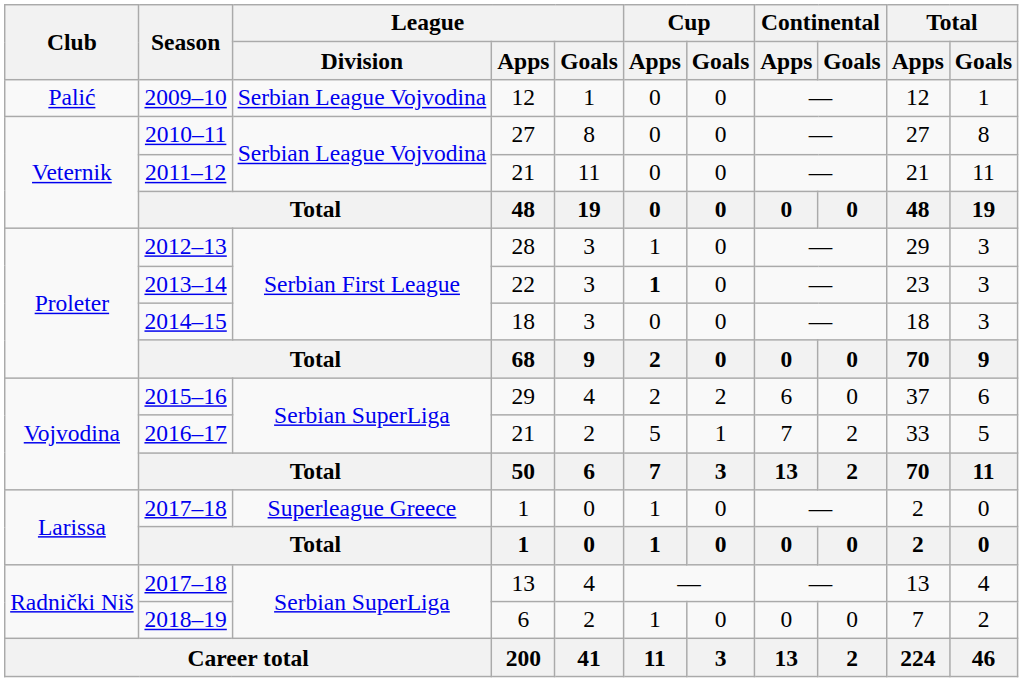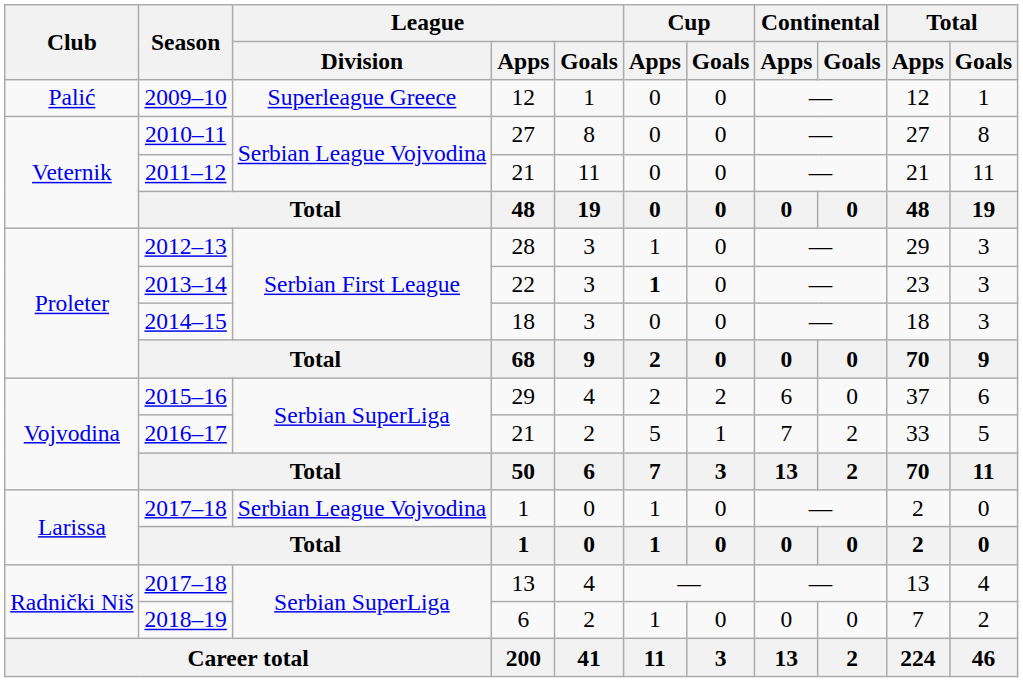 <table class="wikitable" style="text-align:center">
 <tr>
 <th rowspan=2>Club</th>
 <th rowspan=2>Season</th>
 <th colspan=3>League</th>
 <th colspan=2>Cup</th>
 <th colspan=2>Continental</th>
 <th colspan=2>Total</th>
 </tr>
 <tr>
 <th>Division</th>
 <th>Apps</th>
 <th>Goals</th>
 <th>Apps</th>
 <th>Goals</th>
 <th>Apps</th>
 <th>Goals</th>
 <th>Apps</th>
 <th>Goals</th>
 </tr>
 <tr>
 <td><a href='#'>Palić</a></td>
 <td><a href='#'>2009–10</a></td>
-<td><a href='#'>Serbian League Vojvodina</a></td>
+<td><a href='#'>Superleague Greece</a></td>
 <td>12</td>
 <td>1</td>
 <td>0</td>
 <td>0</td>
 <td colspan="2">—</td>
 <td>12</td>
 <td>1</td>
 </tr>
 <tr>
 <td rowspan="3"><a href='#'>Veternik</a></td>
 <td><a href='#'>2010–11</a></td>
 <td rowspan="2"><a href='#'>Serbian League Vojvodina</a></td>
 <td>27</td>
 <td>8</td>
 <td>0</td>
 <td>0</td>
 <td colspan="2">—</td>
 <td>27</td>
 <td>8</td>
 </tr>
 <tr>
 <td><a href='#'>2011–12</a></td>
 <td>21</td>
 <td>11</td>
 <td>0</td>
 <td>0</td>
 <td colspan="2">—</td>
 <td>21</td>
 <td>11</td>
 </tr>
 <tr>
 <th colspan="2">Total</th>
 <th>48</th>
 <th>19</th>
 <th>0</th>
 <th>0</th>
 <th>0</th>
 <th>0</th>
 <th>48</th>
 <th>19</th>
 </tr>
 <tr>
 <td rowspan="4"><a href='#'>Proleter</a></td>
 <td><a href='#'>2012–13</a></td>
 <td rowspan="3"><a href='#'>Serbian First League</a></td>
 <td>28</td>
 <td>3</td>
 <td>1</td>
 <td>0</td>
 <td colspan="2">—</td>
 <td>29</td>
 <td>3</td>
 </tr>
 <tr>
 <td><a href='#'>2013–14</a></td>
 <td>22</td>
 <td>3</td>
 <td><strong>1</strong></td>
 <td>0</td>
 <td colspan="2">—</td>
 <td>23</td>
 <td>3</td>
 </tr>
 <tr>
 <td><a href='#'>2014–15</a></td>
 <td>18</td>
 <td>3</td>
 <td>0</td>
 <td>0</td>
 <td colspan="2">—</td>
 <td>18</td>
 <td>3</td>
 </tr>
 <tr>
 <th colspan="2">Total</th>
 <th>68</th>
 <th>9</th>
 <th>2</th>
 <th>0</th>
 <th>0</th>
 <th>0</th>
 <th>70</th>
 <th>9</th>
 </tr>
 <tr>
 <td rowspan="3"><a href='#'>Vojvodina</a></td>
 <td><a href='#'>2015–16</a></td>
 <td rowspan="2"><a href='#'>Serbian SuperLiga</a></td>
 <td>29</td>
 <td>4</td>
 <td>2</td>
 <td>2</td>
 <td>6</td>
 <td>0</td>
 <td>37</td>
 <td>6</td>
 </tr>
 <tr>
 <td><a href='#'>2016–17</a></td>
 <td>21</td>
 <td>2</td>
 <td>5</td>
 <td>1</td>
 <td>7</td>
 <td>2</td>
 <td>33</td>
 <td>5</td>
 </tr>
 <tr>
 <th colspan="2">Total</th>
 <th>50</th>
 <th>6</th>
 <th>7</th>
 <th>3</th>
 <th>13</th>
 <th>2</th>
 <th>70</th>
 <th>11</th>
 </tr>
 <tr>
 <td rowspan="2"><a href='#'>Larissa</a></td>
 <td><a href='#'>2017–18</a></td>
-<td><a href='#'>Superleague Greece</a></td>
+<td><a href='#'>Serbian League Vojvodina</a></td>
 <td>1</td>
 <td>0</td>
 <td>1</td>
 <td>0</td>
 <td colspan="2">—</td>
 <td>2</td>
 <td>0</td>
 </tr>
 <tr>
 <th colspan="2">Total</th>
 <th>1</th>
 <th>0</th>
 <th>1</th>
 <th>0</th>
 <th>0</th>
 <th>0</th>
 <th>2</th>
 <th>0</th>
 </tr>
 <tr>
 <td rowspan="2"><a href='#'>Radnički Niš</a></td>
 <td><a href='#'>2017–18</a></td>
 <td rowspan="2"><a href='#'>Serbian SuperLiga</a></td>
 <td>13</td>
 <td>4</td>
 <td colspan="2">—</td>
 <td colspan="2">—</td>
 <td>13</td>
 <td>4</td>
 </tr>
 <tr>
 <td><a href='#'>2018–19</a></td>
 <td>6</td>
 <td>2</td>
 <td>1</td>
 <td>0</td>
 <td>0</td>
 <td>0</td>
 <td>7</td>
 <td>2</td>
 </tr>
 <tr>
 <th colspan="3">Career total</th>
 <th>200</th>
 <th>41</th>
 <th>11</th>
 <th>3</th>
 <th>13</th>
 <th>2</th>
 <th>224</th>
 <th>46</th>
 </tr>
 </table>
